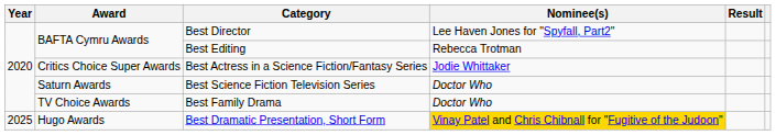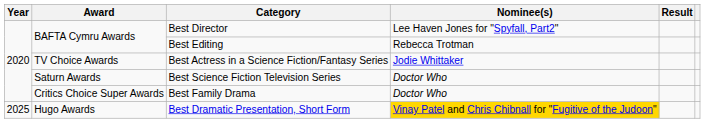 <table class="wikitable sortable">
 <tr>
 <th>Year</th>
 <th>Award</th>
 <th>Category</th>
 <th>Nominee(s)</th>
 <th>Result</th>
 <th class="unsortable"></th>
 </tr>
 <tr>
 <td rowspan="5">2020</td>
 <td rowspan="2">BAFTA Cymru Awards</td>
 <td>Best Director</td>
 <td>Lee Haven Jones for "<a href='#'>Spyfall, Part2</a>"</td>
 <td></td>
 <td></td>
 </tr>
 <tr>
 <td>Best Editing</td>
 <td>Rebecca Trotman</td>
 <td></td>
 <td></td>
 </tr>
 <tr>
-<td>Critics Choice Super Awards</td>
+<td>TV Choice Awards</td>
 <td>Best Actress in a Science Fiction/Fantasy Series</td>
 <td><a href='#'>Jodie Whittaker</a></td>
 <td></td>
 <td></td>
 </tr>
 <tr>
 <td>Saturn Awards</td>
 <td>Best Science Fiction Television Series</td>
 <td><em>Doctor Who</em></td>
 <td></td>
 <td></td>
 </tr>
 <tr>
-<td>TV Choice Awards</td>
+<td>Critics Choice Super Awards</td>
 <td>Best Family Drama</td>
 <td><em>Doctor Who</em></td>
 <td></td>
 <td></td>
 </tr>
 <tr>
 <td>2025</td>
 <td>Hugo Awards</td>
 <td><a href='#'>Best Dramatic Presentation, Short Form</a></td>
 <td style="background: gold;"><a href='#'>Vinay Patel</a> and <a href='#'>Chris Chibnall</a> for "<a href='#'>Fugitive of the Judoon</a>"</td>
 <td></td>
 <td></td>
 </tr>
 </table>
